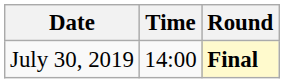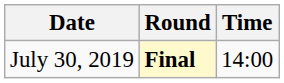 <table class="wikitable">
 <tr>
 <th>Date</th>
+<th>Round</th>
 <th>Time</th>
-<th>Round</th>
 </tr>
 <tr>
 <td>July 30, 2019</td>
+<td style=background:lemonchiffon><strong>Final</strong></td>
 <td>14:00</td>
-<td style=background:lemonchiffon><strong>Final</strong></td>
 </tr>
 </table>
